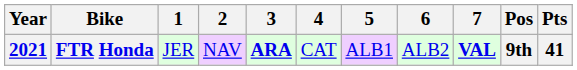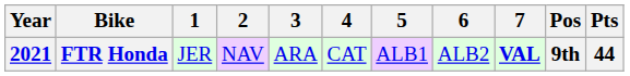 <table class="wikitable" style="text-align:center">
 <tr>
 <th>Year</th>
 <th>Bike</th>
 <th>1</th>
 <th>2</th>
 <th>3</th>
 <th>4</th>
 <th>5</th>
 <th>6</th>
 <th>7</th>
 <th>Pos</th>
 <th>Pts</th>
 </tr>
 <tr>
 <th><a href='#'>2021</a></th>
 <th><a href='#'>FTR</a> <a href='#'>Honda</a></th>
 <td style="background:#dfffdf;"><a href='#'>JER</a><br></td>
 <td style="background:#efcfff;"><a href='#'>NAV</a><br></td>
-<td style="background:#dfffdf;"><strong><a href='#'>ARA</a><br></strong></td>
+<td style="background:#dfffdf;"><a href='#'>ARA</a><br></td>
 <td style="background:#dfffdf;"><a href='#'>CAT</a><br></td>
 <td style="background:#efcfff;"><a href='#'>ALB1</a><br></td>
 <td style="background:#dfffdf;"><a href='#'>ALB2</a><br></td>
 <td style="background:#dfffdf;"><strong><a href='#'>VAL</a><br></strong></td>
 <th>9th</th>
-<th>41</th>
+<th>44</th>
 </tr>
 </table>
